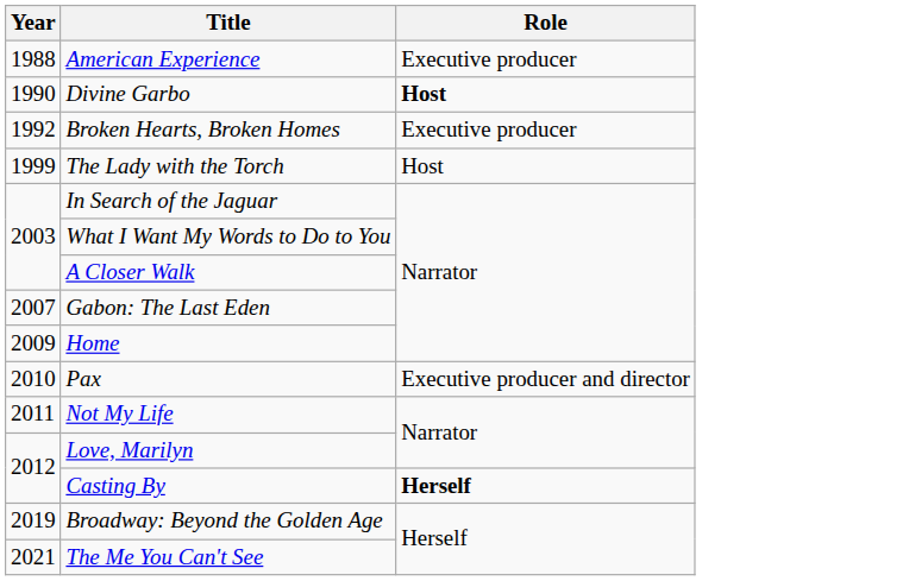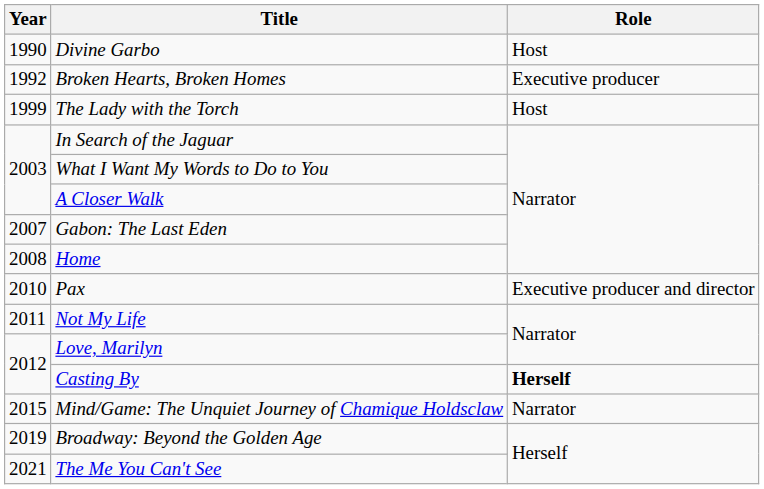 <table class="wikitable sortable">
 <tr>
 <th>Year</th>
 <th>Title</th>
 <th>Role</th>
 </tr>
 <tr>
-<td>1988</td>
-<td><em><a href='#'>American Experience</a></em></td>
-<td>Executive producer</td>
-</tr>
-<tr>
 <td>1990</td>
 <td><em>Divine Garbo</em></td>
-<td><strong>Host</strong></td>
+<td>Host</td>
 </tr>
 <tr>
 <td>1992</td>
 <td><em>Broken Hearts, Broken Homes</em></td>
 <td>Executive producer</td>
 </tr>
 <tr>
 <td>1999</td>
 <td><em>The Lady with the Torch</em></td>
 <td>Host</td>
 </tr>
 <tr>
 <td rowspan="3">2003</td>
 <td><em>In Search of the Jaguar</em></td>
 <td rowspan="5">Narrator</td>
 </tr>
 <tr>
 <td><em>What I Want My Words to Do to You</em></td>
 </tr>
 <tr>
 <td><em><a href='#'>A Closer Walk</a></em></td>
 </tr>
 <tr>
 <td>2007</td>
 <td><em>Gabon: The Last Eden</em></td>
 </tr>
 <tr>
-<td>2009</td>
+<td>2008</td>
 <td><em><a href='#'>Home</a></em></td>
 </tr>
 <tr>
 <td>2010</td>
 <td><em>Pax</em></td>
 <td>Executive producer and director</td>
 </tr>
 <tr>
 <td>2011</td>
 <td><em><a href='#'>Not My Life</a></em></td>
 <td rowspan="2">Narrator</td>
 </tr>
 <tr>
 <td rowspan="2">2012</td>
 <td><em><a href='#'>Love, Marilyn</a></em></td>
 </tr>
 <tr>
 <td><em><a href='#'>Casting By</a></em></td>
 <td><strong>Herself</strong></td>
 </tr>
 <tr>
+<td>2015</td>
+<td><em>Mind/Game: The Unquiet Journey of <a href='#'>Chamique Holdsclaw</a></em></td>
+<td>Narrator</td>
+</tr>
+<tr>
 <td>2019</td>
 <td><em>Broadway: Beyond the Golden Age</em></td>
 <td rowspan="2">Herself</td>
 </tr>
 <tr>
 <td>2021</td>
 <td><em><a href='#'>The Me You Can't See</a></em></td>
 </tr>
 </table>
